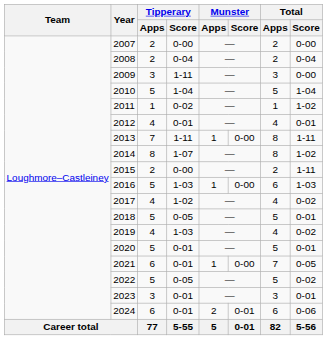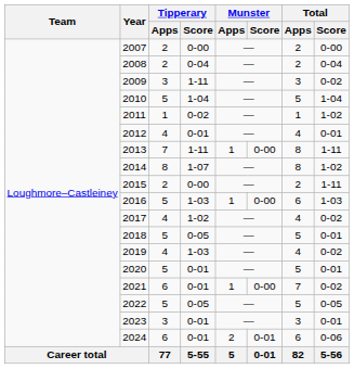 <table class="wikitable" style="text-align:center">
 <tr>
 <th rowspan="2">Team</th>
 <th rowspan="2">Year</th>
 <th colspan="2"><a href='#'>Tipperary</a></th>
 <th colspan="2"><a href='#'>Munster</a></th>
 <th colspan="2">Total</th>
 </tr>
 <tr>
 <th>Apps</th>
 <th>Score</th>
 <th>Apps</th>
 <th>Score</th>
 <th>Apps</th>
 <th>Score</th>
 </tr>
 <tr>
 <td rowspan="18"><a href='#'>Loughmore–Castleiney</a></td>
 <td>2007</td>
 <td>2</td>
 <td>0-00</td>
 <td colspan=2>—</td>
 <td>2</td>
 <td>0-00</td>
 </tr>
 <tr>
 <td>2008</td>
 <td>2</td>
 <td>0-04</td>
 <td colspan=2>—</td>
 <td>2</td>
 <td>0-04</td>
 </tr>
 <tr>
 <td>2009</td>
 <td>3</td>
 <td>1-11</td>
 <td colspan=2>—</td>
 <td>3</td>
-<td>0-00</td>
+<td>0-02</td>
 </tr>
 <tr>
 <td>2010</td>
 <td>5</td>
 <td>1-04</td>
 <td colspan=2>—</td>
 <td>5</td>
 <td>1-04</td>
 </tr>
 <tr>
 <td>2011</td>
 <td>1</td>
 <td>0-02</td>
 <td colspan=2>—</td>
 <td>1</td>
 <td>1-02</td>
 </tr>
 <tr>
 <td>2012</td>
 <td>4</td>
 <td>0-01</td>
 <td colspan=2>—</td>
 <td>4</td>
 <td>0-01</td>
 </tr>
 <tr>
 <td>2013</td>
 <td>7</td>
 <td>1-11</td>
 <td>1</td>
 <td>0-00</td>
 <td>8</td>
 <td>1-11</td>
 </tr>
 <tr>
 <td>2014</td>
 <td>8</td>
 <td>1-07</td>
 <td colspan=2>—</td>
 <td>8</td>
 <td>1-02</td>
 </tr>
 <tr>
 <td>2015</td>
 <td>2</td>
 <td>0-00</td>
 <td colspan=2>—</td>
 <td>2</td>
 <td>1-11</td>
 </tr>
 <tr>
 <td>2016</td>
 <td>5</td>
 <td>1-03</td>
 <td>1</td>
 <td>0-00</td>
 <td>6</td>
 <td>1-03</td>
 </tr>
 <tr>
 <td>2017</td>
 <td>4</td>
 <td>1-02</td>
 <td colspan=2>—</td>
 <td>4</td>
 <td>0-02</td>
 </tr>
 <tr>
 <td>2018</td>
 <td>5</td>
 <td>0-05</td>
 <td colspan=2>—</td>
 <td>5</td>
 <td>0-01</td>
 </tr>
 <tr>
 <td>2019</td>
 <td>4</td>
 <td>1-03</td>
 <td colspan=2>—</td>
 <td>4</td>
 <td>0-02</td>
 </tr>
 <tr>
 <td>2020</td>
 <td>5</td>
 <td>0-01</td>
 <td colspan=2>—</td>
 <td>5</td>
 <td>0-01</td>
 </tr>
 <tr>
 <td>2021</td>
 <td>6</td>
 <td>0-01</td>
 <td>1</td>
 <td>0-00</td>
 <td>7</td>
-<td>0-05</td>
+<td>0-02</td>
 </tr>
 <tr>
 <td>2022</td>
 <td>5</td>
 <td>0-05</td>
 <td colspan=2>—</td>
 <td>5</td>
-<td>0-02</td>
+<td>0-05</td>
 </tr>
 <tr>
 <td>2023</td>
 <td>3</td>
 <td>0-01</td>
 <td colspan=2>—</td>
 <td>3</td>
 <td>0-01</td>
 </tr>
 <tr>
 <td>2024</td>
 <td>6</td>
 <td>0-01</td>
 <td>2</td>
 <td>0-01</td>
 <td>6</td>
 <td>0-06</td>
 </tr>
 <tr>
 <th colspan="2">Career total</th>
 <th>77</th>
 <th>5-55</th>
 <th>5</th>
 <th>0-01</th>
 <th>82</th>
 <th>5-56</th>
 </tr>
 </table>
